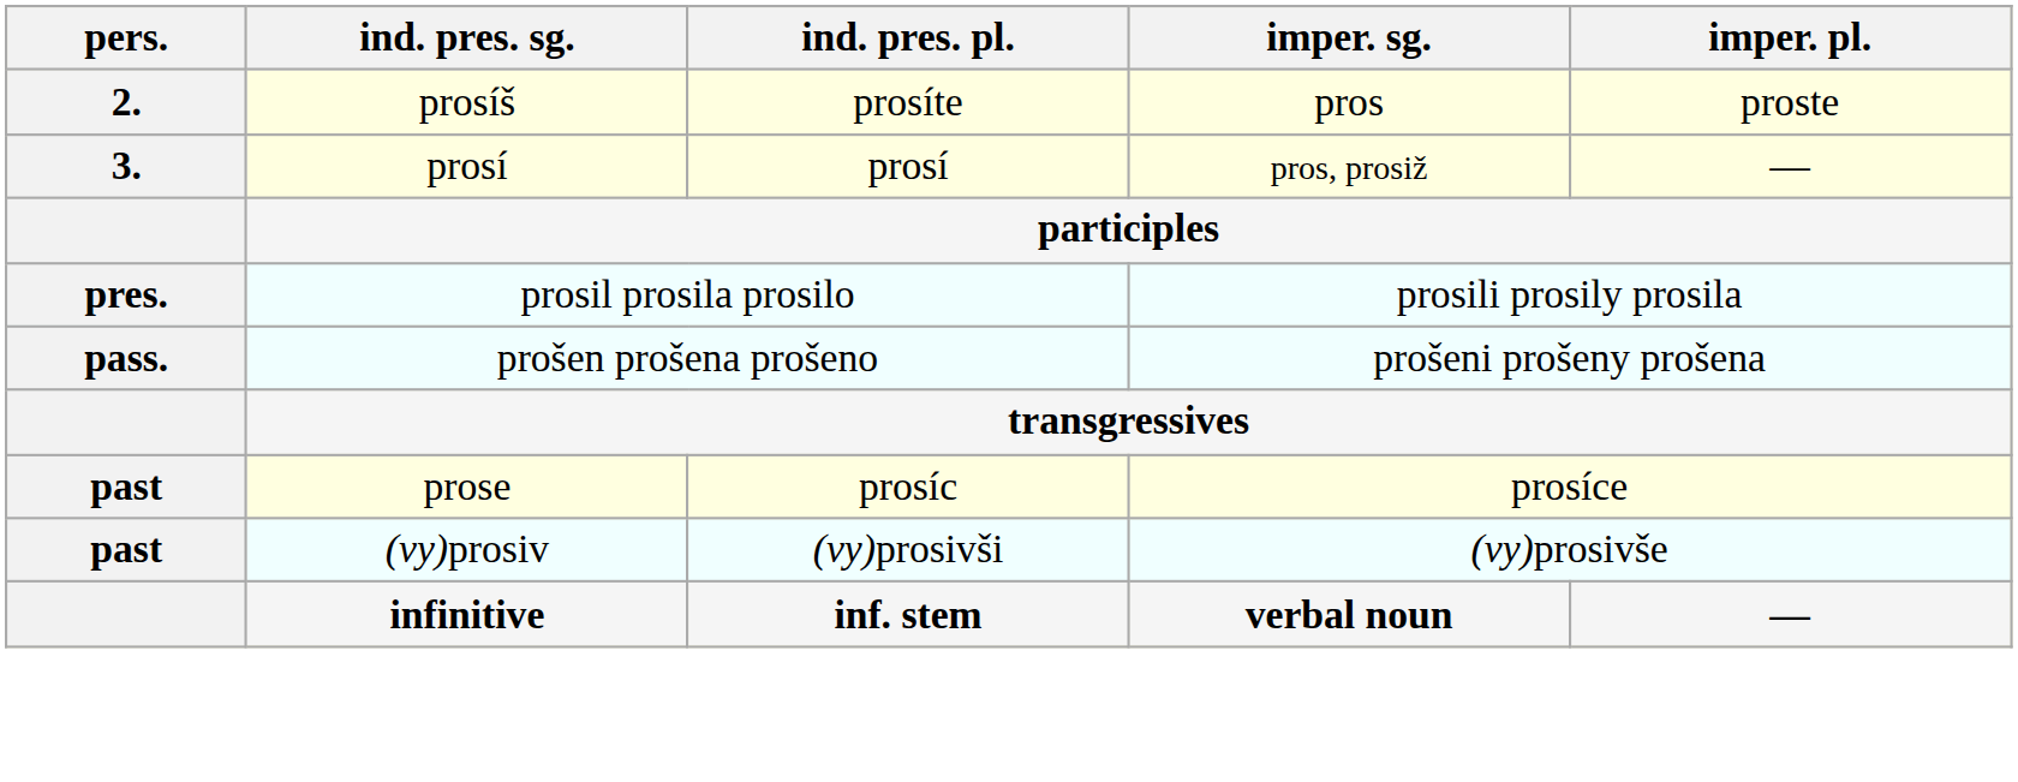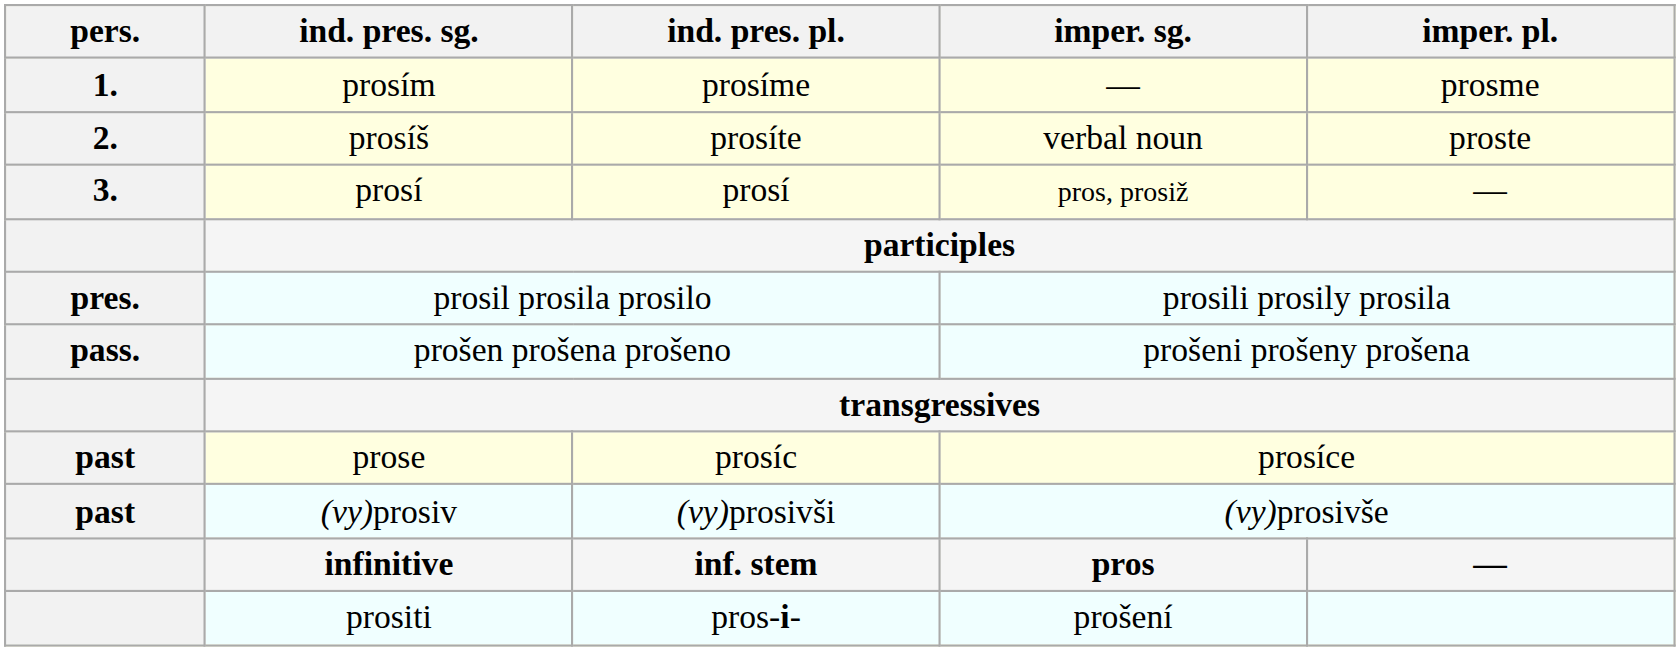 <table class="wikitable" border="1" width=90% style="text-align:center; background:lightyellow">
 <tr>
 <th>pers.</th>
 <th width=22%>ind. pres. sg.</th>
 <th width=22%>ind. pres. pl.</th>
 <th width=22%>imper. sg.</th>
 <th width=22%>imper. pl.</th>
 </tr>
 <tr>
+<th>1.</th>
+<td>prosím</td>
+<td>prosíme</td>
+<td>—</td>
+<td>prosme</td>
+</tr>
+<tr>
 <th>2.</th>
 <td>prosíš</td>
 <td>prosíte</td>
-<td>pros</td>
+<td>verbal noun</td>
 <td>proste</td>
 </tr>
 <tr>
 <th>3.</th>
 <td>prosí</td>
 <td>prosí</td>
 <td><small>pros, prosiž</small></td>
 <td>—</td>
 </tr>
 <tr style="font-weight:bold; background:whitesmoke">
 <th> </th>
 <td colspan=4>participles</td>
 </tr>
 <tr style="background:azure">
 <th>pres.</th>
 <td colspan=2>prosil prosila prosilo</td>
 <td colspan=2>prosili prosily prosila</td>
 </tr>
 <tr style="background:azure">
 <th>pass.</th>
 <td colspan=2>prošen prošena prošeno</td>
 <td colspan=2>prošeni prošeny prošena</td>
 </tr>
 <tr style="font-weight:bold; background:whitesmoke">
 <th> </th>
 <td colspan=4>transgressives</td>
 </tr>
 <tr>
 <th>past</th>
 <td>prose</td>
 <td>prosíc</td>
 <td colspan=2>prosíce</td>
 </tr>
 <tr style="background:azure">
 <th>past</th>
 <td><em>(vy)</em>prosiv</td>
 <td><em>(vy)</em>prosivši</td>
 <td colspan=2><em>(vy)</em>prosivše</td>
 </tr>
 <tr style="font-weight:bold; background:whitesmoke">
 <th> </th>
 <td>infinitive</td>
 <td>inf. stem</td>
-<td>verbal noun</td>
+<td>pros</td>
 <td>—</td>
 </tr>
+<tr style="background:azure">
+<th> </th>
+<td>prositi</td>
+<td>pros-<strong>i</strong>-</td>
+<td>prošení</td>
+<td></td>
+</tr>
 </table>
